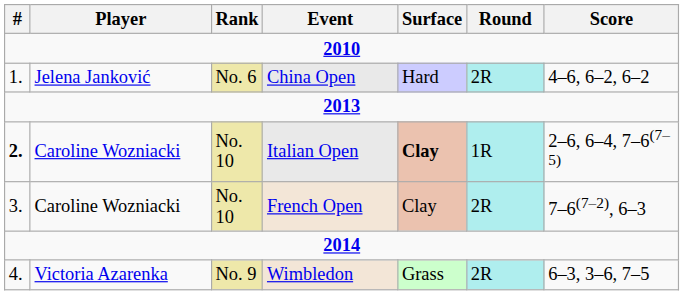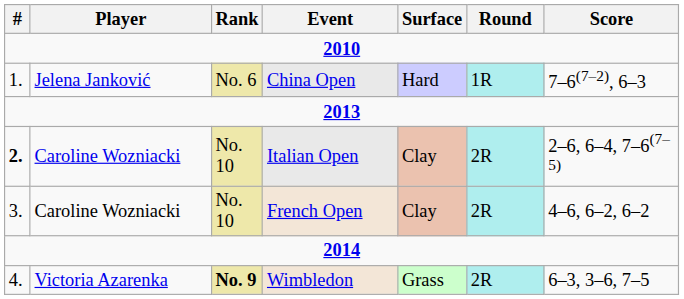 <table class="wikitable sortable">
 <tr>
 <th width=15>#</th>
 <th width=150>Player</th>
 <th width=30>Rank</th>
 <th width=110>Event</th>
 <th width=50>Surface</th>
 <th width=60>Round</th>
 <th width=110>Score</th>
 </tr>
 <tr>
 <td colspan=7 style=text-align:center><strong><a href='#'>2010</a></strong></td>
 </tr>
 <tr>
 <td>1.</td>
 <td> <a href='#'>Jelena Janković</a></td>
 <td bgcolor=EEE8AA>No. 6</td>
 <td bgcolor=e9e9e9><a href='#'>China Open</a></td>
 <td style="background:#ccf;">Hard</td>
-<td bgcolor=afeeee>2R</td>
-<td>4–6, 6–2, 6–2</td>
+<td bgcolor=afeeee>1R</td>
+<td>7–6<sup>(7–2)</sup>, 6–3</td>
 </tr>
 <tr>
 <td colspan=7 style=text-align:center><strong><a href='#'>2013</a></strong></td>
 </tr>
 <tr>
 <td><strong>2.</strong></td>
 <td> <a href='#'>Caroline Wozniacki</a></td>
 <td bgcolor=EEE8AA>No. 10</td>
 <td bgcolor=e9e9e9><a href='#'>Italian Open</a></td>
-<td bgcolor=EBC2AF><strong>Clay</strong></td>
-<td bgcolor=afeeee>1R</td>
+<td bgcolor=EBC2AF>Clay</td>
+<td bgcolor=afeeee>2R</td>
 <td>2–6, 6–4, 7–6<sup>(7–5)</sup></td>
 </tr>
 <tr>
 <td>3.</td>
 <td> Caroline Wozniacki</td>
 <td bgcolor=EEE8AA>No. 10</td>
 <td bgcolor=f3e6d7><a href='#'>French Open</a></td>
 <td bgcolor=EBC2AF>Clay</td>
 <td bgcolor=afeeee>2R</td>
-<td>7–6<sup>(7–2)</sup>, 6–3</td>
+<td>4–6, 6–2, 6–2</td>
 </tr>
 <tr>
 <td colspan=7 style=text-align:center><strong><a href='#'>2014</a></strong></td>
 </tr>
 <tr>
 <td>4.</td>
 <td> <a href='#'>Victoria Azarenka</a></td>
-<td bgcolor=EEE8AA>No. 9</td>
+<td bgcolor=EEE8AA><strong>No. 9</strong></td>
 <td bgcolor=f3e6d7><a href='#'>Wimbledon</a></td>
 <td style="background:#cfc;">Grass</td>
 <td bgcolor=afeeee>2R</td>
 <td>6–3, 3–6, 7–5</td>
 </tr>
 </table>
